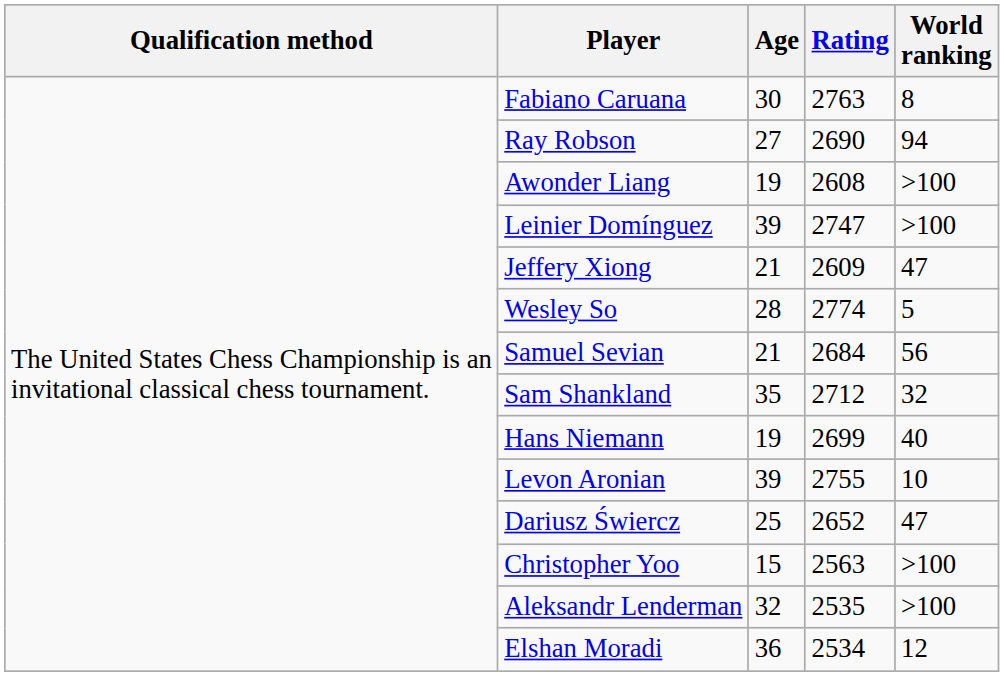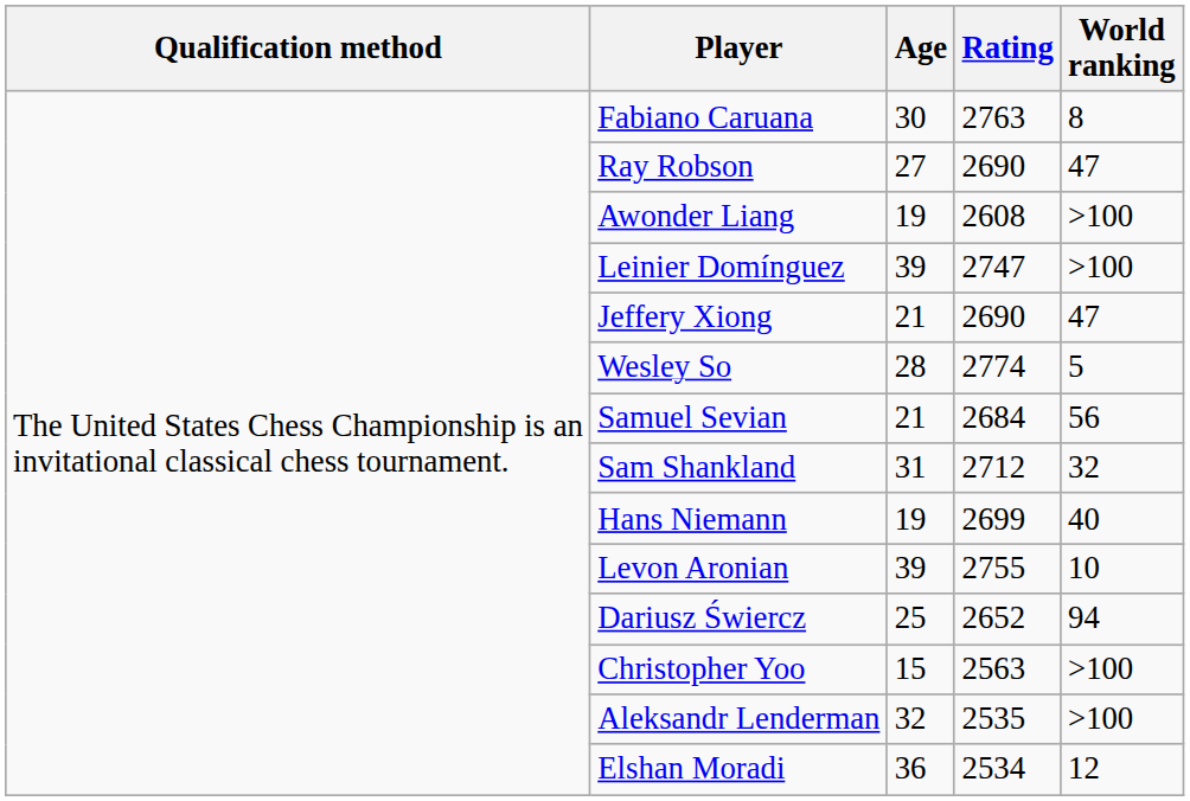 <table class="wikitable sortable" style="text-align: left;">
 <tr>
 <th>Qualification method</th>
 <th>Player</th>
 <th>Age</th>
 <th><a href='#'>Rating</a></th>
 <th>World<br>ranking</th>
 </tr>
 <tr>
 <td rowspan="14">The United States Chess Championship is an<br>invitational classical chess tournament.</td>
 <td> <a href='#'>Fabiano Caruana</a></td>
 <td>30</td>
 <td>2763</td>
 <td>8</td>
 </tr>
 <tr>
 <td> <a href='#'>Ray Robson</a></td>
 <td>27</td>
 <td>2690</td>
-<td>94</td>
+<td>47</td>
 </tr>
 <tr>
 <td> <a href='#'>Awonder Liang</a></td>
 <td>19</td>
 <td>2608</td>
 <td>>100</td>
 </tr>
 <tr>
 <td> <a href='#'>Leinier Domínguez</a></td>
 <td>39</td>
 <td>2747</td>
 <td>>100</td>
 </tr>
 <tr>
 <td> <a href='#'>Jeffery Xiong</a></td>
 <td>21</td>
-<td>2609</td>
+<td>2690</td>
 <td>47</td>
 </tr>
 <tr>
 <td> <a href='#'>Wesley So</a> </td>
 <td>28</td>
 <td>2774</td>
 <td>5</td>
 </tr>
 <tr>
 <td> <a href='#'>Samuel Sevian</a></td>
 <td>21</td>
 <td>2684</td>
 <td>56</td>
 </tr>
 <tr>
 <td> <a href='#'>Sam Shankland</a></td>
-<td>35</td>
+<td>31</td>
 <td>2712</td>
 <td>32</td>
 </tr>
 <tr>
 <td> <a href='#'>Hans Niemann</a></td>
 <td>19</td>
 <td>2699</td>
 <td>40</td>
 </tr>
 <tr>
 <td> <a href='#'>Levon Aronian</a></td>
 <td>39</td>
 <td>2755</td>
 <td>10</td>
 </tr>
 <tr>
 <td> <a href='#'>Dariusz Świercz</a></td>
 <td>25</td>
 <td>2652</td>
-<td>47</td>
+<td>94</td>
 </tr>
 <tr>
 <td> <a href='#'>Christopher Yoo</a></td>
 <td>15</td>
 <td>2563</td>
 <td>>100</td>
 </tr>
 <tr>
 <td> <a href='#'>Aleksandr Lenderman</a></td>
 <td>32</td>
 <td>2535</td>
 <td>>100</td>
 </tr>
 <tr>
 <td> <a href='#'>Elshan Moradi</a></td>
 <td>36</td>
 <td>2534</td>
 <td>12</td>
 </tr>
 </table>
